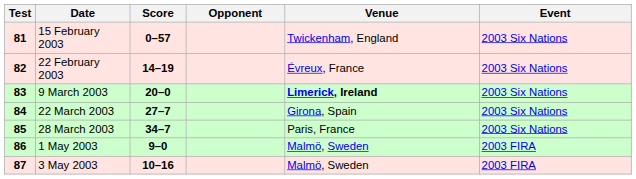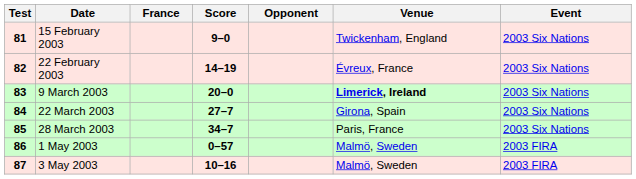 <table class="wikitable sortable" style="width:100%">
 <tr>
 <th style="width:5%">Test</th>
 <th style="width:15%">Date</th>
+<th style="width:10%">France</th>
 <th style="width:9%">Score</th>
 <th>Opponent</th>
 <th>Venue</th>
 <th>Event</th>
 </tr>
 <tr bgcolor=FFE4E1>
 <td align=center><strong>81</strong></td>
 <td>15 February 2003</td>
-<td align="center"><strong>0–57</strong></td>
+<td></td>
+<td align="center"><strong>9–0</strong></td>
 <td></td>
 <td><a href='#'>Twickenham</a>, England</td>
 <td><a href='#'>2003 Six Nations</a></td>
 </tr>
 <tr bgcolor=FFE4E1>
 <td align=center><strong>82</strong></td>
 <td>22 February 2003</td>
+<td></td>
 <td align="center"><strong>14–19</strong></td>
 <td></td>
 <td><a href='#'>Évreux</a>, France</td>
 <td><a href='#'>2003 Six Nations</a></td>
 </tr>
 <tr bgcolor=#ccffcc>
 <td align=center><strong>83</strong></td>
 <td>9 March 2003</td>
+<td></td>
 <td align="center"><strong>20–0</strong></td>
 <td></td>
 <td><strong><a href='#'>Limerick</a>, Ireland</strong></td>
 <td><a href='#'>2003 Six Nations</a></td>
 </tr>
 <tr bgcolor=#ccffcc>
 <td align=center><strong>84</strong></td>
 <td>22 March 2003</td>
+<td></td>
 <td align="center"><strong>27–7</strong></td>
 <td></td>
 <td><a href='#'>Girona</a>, Spain</td>
 <td><a href='#'>2003 Six Nations</a></td>
 </tr>
 <tr bgcolor=#ccffcc>
 <td align=center><strong>85</strong></td>
 <td>28 March 2003</td>
+<td></td>
 <td align="center"><strong>34–7</strong></td>
 <td></td>
 <td>Paris, France</td>
 <td><a href='#'>2003 Six Nations</a></td>
 </tr>
 <tr bgcolor=#ccffcc>
 <td align=center><strong>86</strong></td>
 <td>1 May 2003</td>
-<td align="center"><strong>9–0</strong></td>
+<td></td>
+<td align="center"><strong>0–57</strong></td>
 <td></td>
 <td><a href='#'>Malmö</a>, <a href='#'>Sweden</a></td>
 <td><a href='#'>2003 FIRA</a></td>
 </tr>
 <tr bgcolor=FFE4E1>
 <td align=center><strong>87</strong></td>
 <td>3 May 2003</td>
+<td></td>
 <td align="center"><strong>10–16</strong></td>
 <td></td>
 <td><a href='#'>Malmö</a>, Sweden</td>
 <td><a href='#'>2003 FIRA</a></td>
 </tr>
 </table>
